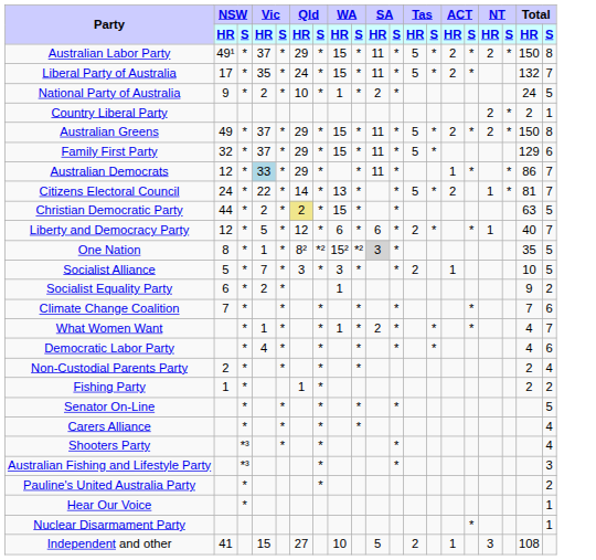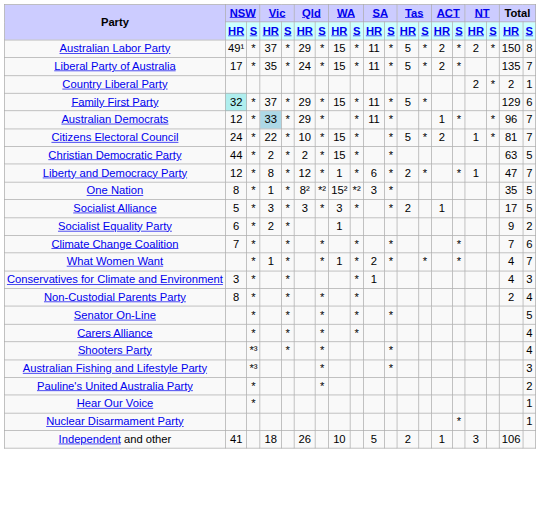 <table class="wikitable" style="text-align:center">
 <tr>
 <th rowspan="2" style="background:#ccf;">Party</th>
 <th colspan="2" style="background:#ccf;"><a href='#'>NSW</a></th>
 <th colspan="2" style="background:#ccf;"><a href='#'>Vic</a></th>
 <th colspan="2" style="background:#ccf;"><a href='#'>Qld</a></th>
 <th colspan="2" style="background:#ccf;"><a href='#'>WA</a></th>
 <th colspan="2" style="background:#ccf;"><a href='#'>SA</a></th>
 <th colspan="2" style="background:#ccf;"><a href='#'>Tas</a></th>
 <th colspan="2" style="background:#ccf;"><a href='#'>ACT</a></th>
 <th colspan="2" style="background:#ccf;"><a href='#'>NT</a></th>
 <th colspan="2" style="background:#ccf;">Total</th>
 </tr>
 <tr>
 <th style="background:#cff;"><a href='#'>HR</a></th>
 <th style="background:#cff;"><a href='#'>S</a></th>
 <th style="background:#cff;"><a href='#'>HR</a></th>
 <th style="background:#cff;"><a href='#'>S</a></th>
 <th style="background:#cff;"><a href='#'>HR</a></th>
 <th style="background:#cff;"><a href='#'>S</a></th>
 <th style="background:#cff;"><a href='#'>HR</a></th>
 <th style="background:#cff;"><a href='#'>S</a></th>
 <th style="background:#cff;"><a href='#'>HR</a></th>
 <th style="background:#cff;"><a href='#'>S</a></th>
 <th style="background:#cff;"><a href='#'>HR</a></th>
 <th style="background:#cff;"><a href='#'>S</a></th>
 <th style="background:#cff;"><a href='#'>HR</a></th>
 <th style="background:#cff;"><a href='#'>S</a></th>
 <th style="background:#cff;"><a href='#'>HR</a></th>
 <th style="background:#cff;"><a href='#'>S</a></th>
 <th style="background:#cff;"><a href='#'>HR</a></th>
 <th style="background:#cff;"><a href='#'>S</a></th>
 </tr>
 <tr>
 <td style="font-size:100%;"><a href='#'>Australian Labor Party</a></td>
 <td>49¹</td>
 <td>*</td>
 <td>37</td>
 <td>*</td>
 <td>29</td>
 <td>*</td>
 <td>15</td>
 <td>*</td>
 <td>11</td>
 <td>*</td>
 <td>5</td>
 <td>*</td>
 <td>2</td>
 <td>*</td>
 <td>2</td>
 <td>*</td>
 <td>150</td>
 <td>8</td>
 </tr>
 <tr>
 <td style="font-size:100%;"><a href='#'>Liberal Party of Australia</a></td>
 <td>17</td>
 <td>*</td>
 <td>35</td>
 <td>*</td>
 <td>24</td>
 <td>*</td>
 <td>15</td>
 <td>*</td>
 <td>11</td>
 <td>*</td>
 <td>5</td>
 <td>*</td>
 <td>2</td>
 <td>*</td>
 <td></td>
 <td></td>
-<td>132</td>
+<td>135</td>
 <td>7</td>
-</tr>
-<tr>
-<td style="font-size:100%;"><a href='#'>National Party of Australia</a></td>
-<td>9</td>
-<td>*</td>
-<td>2</td>
-<td>*</td>
-<td>10</td>
-<td>*</td>
-<td>1</td>
-<td>*</td>
-<td>2</td>
-<td>*</td>
-<td></td>
-<td></td>
-<td></td>
-<td></td>
-<td></td>
-<td></td>
-<td>24</td>
-<td>5</td>
 </tr>
 <tr>
 <td style="font-size:100%;"><a href='#'>Country Liberal Party</a></td>
 <td></td>
 <td></td>
 <td></td>
 <td></td>
 <td></td>
 <td></td>
 <td></td>
 <td></td>
 <td></td>
 <td></td>
 <td></td>
 <td></td>
 <td></td>
 <td></td>
 <td>2</td>
 <td>*</td>
 <td>2</td>
 <td>1</td>
 </tr>
 <tr>
-<td style="font-size:100%;"><a href='#'>Australian Greens</a></td>
-<td>49</td>
-<td>*</td>
-<td>37</td>
-<td>*</td>
-<td>29</td>
-<td>*</td>
-<td>15</td>
-<td>*</td>
-<td>11</td>
-<td>*</td>
-<td>5</td>
-<td>*</td>
-<td>2</td>
-<td>*</td>
-<td>2</td>
-<td>*</td>
-<td>150</td>
-<td>8</td>
-</tr>
-<tr>
 <td style="font-size:100%;"><a href='#'>Family First Party</a></td>
-<td>32</td>
+<td style="background: paleturquoise;">32</td>
 <td>*</td>
 <td>37</td>
 <td>*</td>
 <td>29</td>
 <td>*</td>
 <td>15</td>
 <td>*</td>
 <td>11</td>
 <td>*</td>
 <td>5</td>
 <td>*</td>
 <td></td>
 <td></td>
 <td></td>
 <td></td>
 <td>129</td>
 <td>6</td>
 </tr>
 <tr>
 <td style="font-size:100%;"><a href='#'>Australian Democrats</a></td>
 <td>12</td>
 <td>*</td>
 <td style="background: lightblue;">33</td>
 <td>*</td>
 <td>29</td>
 <td>*</td>
 <td></td>
 <td>*</td>
 <td>11</td>
 <td>*</td>
 <td></td>
 <td></td>
 <td>1</td>
 <td>*</td>
 <td></td>
 <td>*</td>
-<td>86</td>
+<td>96</td>
 <td>7</td>
 </tr>
 <tr>
 <td style="font-size:100%;"><a href='#'>Citizens Electoral Council</a></td>
 <td>24</td>
 <td>*</td>
 <td>22</td>
 <td>*</td>
-<td>14</td>
+<td>10</td>
 <td>*</td>
-<td>13</td>
+<td>15</td>
 <td>*</td>
 <td></td>
 <td>*</td>
 <td>5</td>
 <td>*</td>
 <td>2</td>
 <td></td>
 <td>1</td>
 <td>*</td>
 <td>81</td>
 <td>7</td>
 </tr>
 <tr>
 <td style="font-size:100%;"><a href='#'>Christian Democratic Party</a></td>
 <td>44</td>
 <td>*</td>
 <td>2</td>
 <td>*</td>
-<td style="background: khaki;">2</td>
+<td>2</td>
 <td>*</td>
 <td>15</td>
 <td>*</td>
 <td></td>
 <td>*</td>
 <td></td>
 <td></td>
 <td></td>
 <td></td>
 <td></td>
 <td></td>
 <td>63</td>
 <td>5</td>
 </tr>
 <tr>
 <td style="font-size:100%;"><a href='#'>Liberty and Democracy Party</a></td>
 <td>12</td>
 <td>*</td>
-<td>5</td>
+<td>8</td>
 <td>*</td>
 <td>12</td>
 <td>*</td>
-<td>6</td>
+<td>1</td>
 <td>*</td>
 <td>6</td>
 <td>*</td>
 <td>2</td>
 <td>*</td>
 <td></td>
 <td>*</td>
 <td>1</td>
 <td></td>
-<td>40</td>
+<td>47</td>
 <td>7</td>
 </tr>
 <tr>
 <td style="font-size:100%;"><a href='#'>One Nation</a></td>
 <td>8</td>
 <td>*</td>
 <td>1</td>
 <td>*</td>
 <td>8²</td>
 <td>*²</td>
 <td>15²</td>
 <td>*²</td>
-<td style="background: lightgrey;">3</td>
+<td>3</td>
 <td>*</td>
 <td></td>
 <td></td>
 <td></td>
 <td></td>
 <td></td>
 <td></td>
 <td>35</td>
 <td>5</td>
 </tr>
 <tr>
 <td style="font-size:100%;"><a href='#'>Socialist Alliance</a></td>
 <td>5</td>
 <td>*</td>
-<td>7</td>
+<td>3</td>
 <td>*</td>
 <td>3</td>
 <td>*</td>
 <td>3</td>
 <td>*</td>
 <td></td>
 <td>*</td>
 <td>2</td>
 <td></td>
 <td>1</td>
 <td></td>
 <td></td>
 <td></td>
-<td>10</td>
+<td>17</td>
 <td>5</td>
 </tr>
 <tr>
 <td style="font-size:100%;"><a href='#'>Socialist Equality Party</a></td>
 <td>6</td>
 <td>*</td>
 <td>2</td>
 <td>*</td>
 <td></td>
 <td></td>
 <td>1</td>
 <td></td>
 <td></td>
 <td></td>
 <td></td>
 <td></td>
 <td></td>
 <td></td>
 <td></td>
 <td></td>
 <td>9</td>
 <td>2</td>
 </tr>
 <tr>
 <td style="font-size:100%;"><a href='#'>Climate Change Coalition</a></td>
 <td>7</td>
 <td>*</td>
 <td></td>
 <td>*</td>
 <td></td>
 <td>*</td>
 <td></td>
 <td>*</td>
 <td></td>
 <td>*</td>
 <td></td>
 <td></td>
 <td></td>
 <td>*</td>
 <td></td>
 <td></td>
 <td>7</td>
 <td>6</td>
 </tr>
 <tr>
 <td style="font-size:100%;"><a href='#'>What Women Want</a></td>
 <td></td>
 <td>*</td>
 <td>1</td>
 <td>*</td>
 <td></td>
 <td>*</td>
 <td>1</td>
 <td>*</td>
 <td>2</td>
 <td>*</td>
 <td></td>
 <td>*</td>
 <td></td>
 <td>*</td>
 <td></td>
 <td></td>
 <td>4</td>
 <td>7</td>
 </tr>
 <tr>
-<td style="font-size:100%;"><a href='#'>Democratic Labor Party</a></td>
-<td></td>
-<td>*</td>
-<td>4</td>
-<td>*</td>
-<td></td>
-<td>*</td>
-<td></td>
-<td>*</td>
-<td></td>
+<td style="font-size:100%;"><a href='#'>Conservatives for Climate and Environment</a></td>
+<td>3</td>
 <td>*</td>
 <td></td>
 <td>*</td>
 <td></td>
 <td></td>
 <td></td>
+<td>*</td>
+<td>1</td>
+<td></td>
+<td></td>
+<td></td>
+<td></td>
+<td></td>
+<td></td>
 <td></td>
 <td>4</td>
-<td>6</td>
+<td>3</td>
 </tr>
 <tr>
 <td style="font-size:100%;"><a href='#'>Non-Custodial Parents Party</a></td>
-<td>2</td>
+<td>8</td>
 <td>*</td>
 <td></td>
 <td>*</td>
 <td></td>
 <td>*</td>
 <td></td>
 <td>*</td>
 <td></td>
 <td></td>
 <td></td>
 <td></td>
 <td></td>
 <td></td>
 <td></td>
 <td></td>
 <td>2</td>
 <td>4</td>
-</tr>
-<tr>
-<td style="font-size:100%;"><a href='#'>Fishing Party</a></td>
-<td>1</td>
-<td>*</td>
-<td></td>
-<td></td>
-<td>1</td>
-<td>*</td>
-<td></td>
-<td></td>
-<td></td>
-<td></td>
-<td></td>
-<td></td>
-<td></td>
-<td></td>
-<td></td>
-<td></td>
-<td>2</td>
-<td>2</td>
 </tr>
 <tr>
 <td style="font-size:100%;"><a href='#'>Senator On-Line</a></td>
 <td></td>
 <td>*</td>
 <td></td>
 <td>*</td>
 <td></td>
 <td>*</td>
 <td></td>
 <td>*</td>
 <td></td>
 <td>*</td>
 <td></td>
 <td></td>
 <td></td>
 <td></td>
 <td></td>
 <td></td>
 <td></td>
 <td>5</td>
 </tr>
 <tr>
 <td style="font-size:100%;"><a href='#'>Carers Alliance</a></td>
 <td></td>
 <td>*</td>
 <td></td>
 <td>*</td>
 <td></td>
 <td>*</td>
 <td></td>
 <td>*</td>
 <td></td>
 <td></td>
 <td></td>
 <td></td>
 <td></td>
 <td></td>
 <td></td>
 <td></td>
 <td></td>
 <td>4</td>
 </tr>
 <tr>
 <td style="font-size:100%;"><a href='#'>Shooters Party</a></td>
 <td></td>
 <td>*³</td>
 <td></td>
 <td>*</td>
 <td></td>
 <td>*</td>
 <td></td>
 <td></td>
 <td></td>
 <td>*</td>
 <td></td>
 <td></td>
 <td></td>
 <td></td>
 <td></td>
 <td></td>
 <td></td>
 <td>4</td>
 </tr>
 <tr>
 <td style="font-size:100%;"><a href='#'>Australian Fishing and Lifestyle Party</a></td>
 <td></td>
 <td>*³</td>
 <td></td>
 <td></td>
 <td></td>
 <td>*</td>
 <td></td>
 <td></td>
 <td></td>
 <td>*</td>
 <td></td>
 <td></td>
 <td></td>
 <td></td>
 <td></td>
 <td></td>
 <td></td>
 <td>3</td>
 </tr>
 <tr>
 <td style="font-size:100%;"><a href='#'>Pauline's United Australia Party</a></td>
 <td></td>
 <td>*</td>
 <td></td>
 <td></td>
 <td></td>
 <td>*</td>
 <td></td>
 <td></td>
 <td></td>
 <td></td>
 <td></td>
 <td></td>
 <td></td>
 <td></td>
 <td></td>
 <td></td>
 <td></td>
 <td>2</td>
 </tr>
 <tr>
 <td style="font-size:100%;"><a href='#'>Hear Our Voice</a></td>
 <td></td>
 <td>*</td>
 <td></td>
 <td></td>
 <td></td>
 <td></td>
 <td></td>
 <td></td>
 <td></td>
 <td></td>
 <td></td>
 <td></td>
 <td></td>
 <td></td>
 <td></td>
 <td></td>
 <td></td>
 <td>1</td>
 </tr>
 <tr>
 <td style="font-size:100%;"><a href='#'>Nuclear Disarmament Party</a></td>
 <td></td>
 <td></td>
 <td></td>
 <td></td>
 <td></td>
 <td></td>
 <td></td>
 <td></td>
 <td></td>
 <td></td>
 <td></td>
 <td></td>
 <td></td>
 <td>*</td>
 <td></td>
 <td></td>
 <td></td>
 <td>1</td>
 </tr>
 <tr>
 <td style="font-size:100%;"><a href='#'>Independent</a> and other</td>
 <td>41</td>
 <td></td>
-<td>15</td>
+<td>18</td>
 <td></td>
-<td>27</td>
+<td>26</td>
 <td></td>
 <td>10</td>
 <td></td>
 <td>5</td>
 <td></td>
 <td>2</td>
 <td></td>
 <td>1</td>
 <td></td>
 <td>3</td>
 <td></td>
-<td>108</td>
+<td>106</td>
 <td></td>
 </tr>
 </table>
